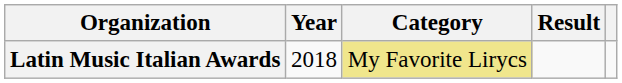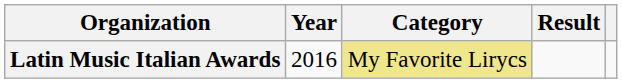 <table class="wikitable sortable plainrowheaders" style="border:none; margin:0;">
 <tr>
 <th scope="col">Organization</th>
 <th scope="col">Year</th>
 <th scope="col">Category</th>
 <th scope="col">Result</th>
 <th class="unsortable" scope="col"></th>
 </tr>
 <tr>
 <th scope="row">Latin Music Italian Awards</th>
-<td>2018</td>
+<td>2016</td>
 <td style="background: khaki;">My Favorite Lirycs</td>
 <td></td>
 <td style="text-align:center;" rowspan="1"></td>
 </tr>
 <tr>
 </tr>
 </table>
